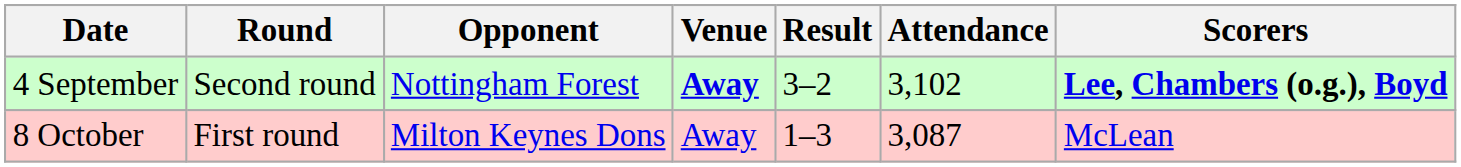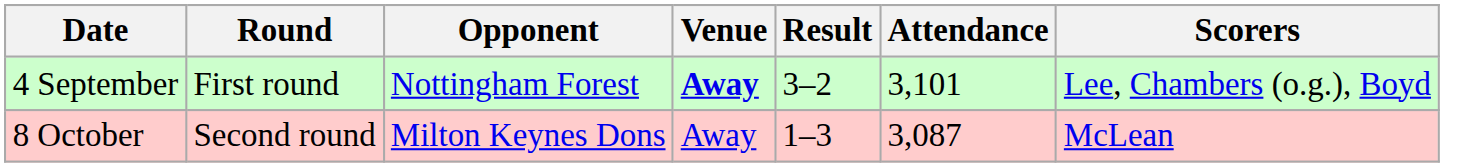 <table class="wikitable">
 <tr>
 <th>Date</th>
 <th>Round</th>
 <th>Opponent</th>
 <th>Venue</th>
 <th>Result</th>
 <th>Attendance</th>
 <th>Scorers</th>
 </tr>
 <tr style="background:#cfc;">
 <td>4 September</td>
-<td>Second round</td>
+<td>First round</td>
 <td><a href='#'>Nottingham Forest</a></td>
 <td><strong><a href='#'>Away</a></strong></td>
 <td>3–2</td>
-<td>3,102</td>
-<td><strong><a href='#'>Lee</a>, <a href='#'>Chambers</a> (o.g.), <a href='#'>Boyd</a></strong></td>
+<td>3,101</td>
+<td><a href='#'>Lee</a>, <a href='#'>Chambers</a> (o.g.), <a href='#'>Boyd</a></td>
 </tr>
 <tr style="background:#fcc;">
 <td>8 October</td>
-<td>First round</td>
+<td>Second round</td>
 <td><a href='#'>Milton Keynes Dons</a></td>
 <td><a href='#'>Away</a></td>
 <td>1–3</td>
 <td>3,087</td>
 <td><a href='#'>McLean</a></td>
 </tr>
 </table>
